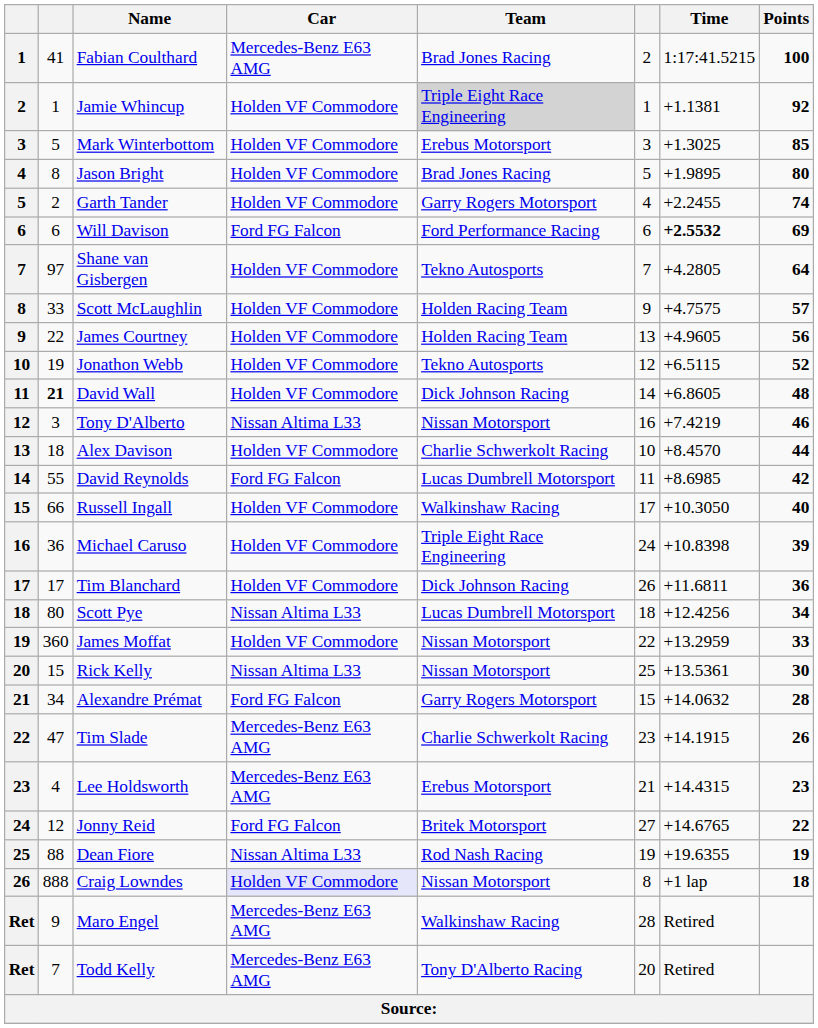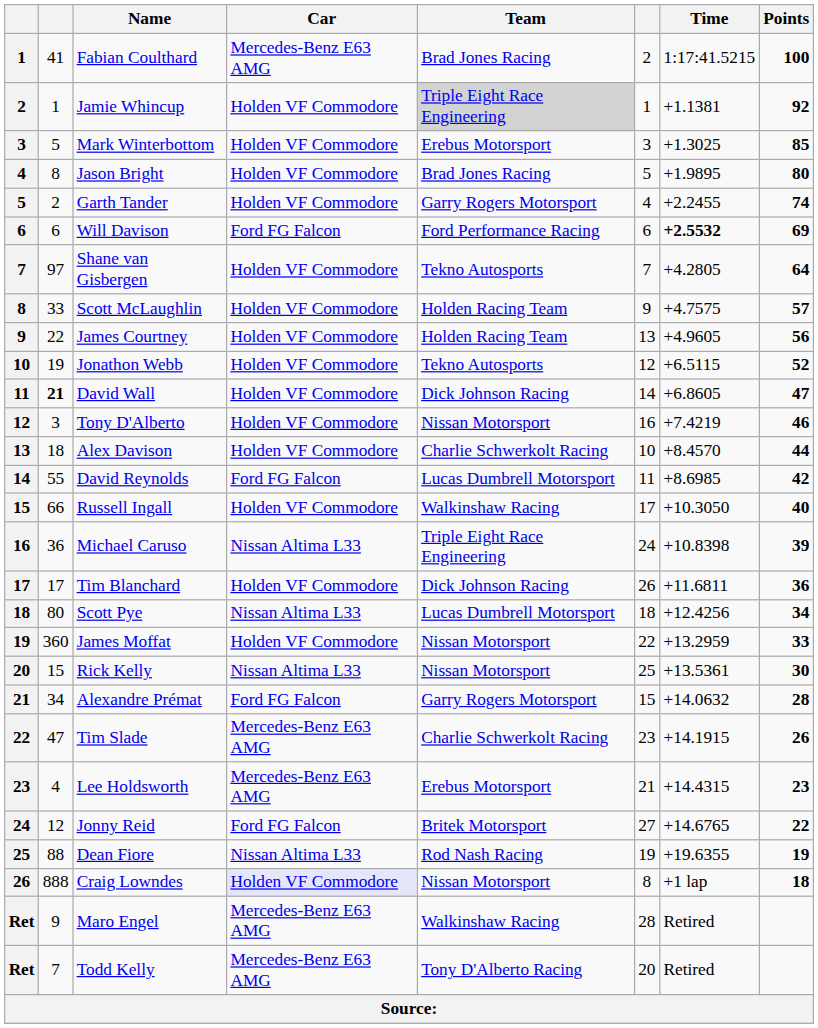 <table class="wikitable" width=67.5% style="font-size: 90%; max-width: 675px">
 <tr>
 <th></th>
 <th></th>
 <th>Name</th>
 <th>Car</th>
 <th>Team</th>
 <th></th>
 <th>Time</th>
 <th>Points</th>
 </tr>
 <tr>
 <th>1</th>
 <td align="center">41</td>
 <td> <a href='#'>Fabian Coulthard</a></td>
 <td><a href='#'>Mercedes-Benz E63 AMG</a></td>
 <td><a href='#'>Brad Jones Racing</a></td>
 <td align="center">2</td>
 <td>1:17:41.5215</td>
 <td align="right"><strong>100</strong></td>
 </tr>
 <tr>
 <th>2</th>
 <td align="center">1</td>
 <td> <a href='#'>Jamie Whincup</a></td>
 <td><a href='#'>Holden VF Commodore</a></td>
 <td style="background: lightgrey;"><a href='#'>Triple Eight Race Engineering</a></td>
 <td align="center">1</td>
 <td>+1.1381</td>
 <td align="right"><strong>92</strong></td>
 </tr>
 <tr>
 <th>3</th>
 <td align="center">5</td>
 <td> <a href='#'>Mark Winterbottom</a></td>
 <td><a href='#'>Holden VF Commodore</a></td>
 <td><a href='#'>Erebus Motorsport</a></td>
 <td align="center">3</td>
 <td>+1.3025</td>
 <td align="right"><strong>85</strong></td>
 </tr>
 <tr>
 <th>4</th>
 <td align="center">8</td>
 <td> <a href='#'>Jason Bright</a></td>
 <td><a href='#'>Holden VF Commodore</a></td>
 <td><a href='#'>Brad Jones Racing</a></td>
 <td align="center">5</td>
 <td>+1.9895</td>
 <td align="right"><strong>80</strong></td>
 </tr>
 <tr>
 <th>5</th>
 <td align="center">2</td>
 <td> <a href='#'>Garth Tander</a></td>
 <td><a href='#'>Holden VF Commodore</a></td>
 <td><a href='#'>Garry Rogers Motorsport</a></td>
 <td align="center">4</td>
 <td>+2.2455</td>
 <td align="right"><strong>74</strong></td>
 </tr>
 <tr>
 <th>6</th>
 <td align="center">6</td>
 <td> <a href='#'>Will Davison</a></td>
 <td><a href='#'>Ford FG Falcon</a></td>
 <td><a href='#'>Ford Performance Racing</a></td>
 <td align="center">6</td>
 <td><strong>+2.5532</strong></td>
 <td align="right"><strong>69</strong></td>
 </tr>
 <tr>
 <th>7</th>
 <td align="center">97</td>
 <td> <a href='#'>Shane van Gisbergen</a></td>
 <td><a href='#'>Holden VF Commodore</a></td>
 <td><a href='#'>Tekno Autosports</a></td>
 <td align="center">7</td>
 <td>+4.2805</td>
 <td align="right"><strong>64</strong></td>
 </tr>
 <tr>
 <th>8</th>
 <td align="center">33</td>
 <td> <a href='#'>Scott McLaughlin</a></td>
 <td><a href='#'>Holden VF Commodore</a></td>
 <td><a href='#'>Holden Racing Team</a></td>
 <td align="center">9</td>
 <td>+4.7575</td>
 <td align="right"><strong>57</strong></td>
 </tr>
 <tr>
 <th>9</th>
 <td align="center">22</td>
 <td> <a href='#'>James Courtney</a></td>
 <td><a href='#'>Holden VF Commodore</a></td>
 <td><a href='#'>Holden Racing Team</a></td>
 <td align="center">13</td>
 <td>+4.9605</td>
 <td align="right"><strong>56</strong></td>
 </tr>
 <tr>
 <th>10</th>
 <td align="center">19</td>
 <td> <a href='#'>Jonathon Webb</a></td>
 <td><a href='#'>Holden VF Commodore</a></td>
 <td><a href='#'>Tekno Autosports</a></td>
 <td align="center">12</td>
 <td>+6.5115</td>
 <td align="right"><strong>52</strong></td>
 </tr>
 <tr>
 <th>11</th>
 <td align="center"><strong>21</strong></td>
 <td> <a href='#'>David Wall</a></td>
 <td><a href='#'>Holden VF Commodore</a></td>
 <td><a href='#'>Dick Johnson Racing</a></td>
 <td align="center">14</td>
 <td>+6.8605</td>
-<td align="right"><strong>48</strong></td>
+<td align="right"><strong>47</strong></td>
 </tr>
 <tr>
 <th>12</th>
 <td align="center">3</td>
 <td> <a href='#'>Tony D'Alberto</a></td>
-<td><a href='#'>Nissan Altima L33</a></td>
+<td><a href='#'>Holden VF Commodore</a></td>
 <td><a href='#'>Nissan Motorsport</a></td>
 <td align="center">16</td>
 <td>+7.4219</td>
 <td align="right"><strong>46</strong></td>
 </tr>
 <tr>
 <th>13</th>
 <td align="center">18</td>
 <td> <a href='#'>Alex Davison</a></td>
 <td><a href='#'>Holden VF Commodore</a></td>
 <td><a href='#'>Charlie Schwerkolt Racing</a></td>
 <td align="center">10</td>
 <td>+8.4570</td>
 <td align="right"><strong>44</strong></td>
 </tr>
 <tr>
 <th>14</th>
 <td align="center">55</td>
 <td> <a href='#'>David Reynolds</a></td>
 <td><a href='#'>Ford FG Falcon</a></td>
 <td><a href='#'>Lucas Dumbrell Motorsport</a></td>
 <td align="center">11</td>
 <td>+8.6985</td>
 <td align="right"><strong>42</strong></td>
 </tr>
 <tr>
 <th>15</th>
 <td align="center">66</td>
 <td> <a href='#'>Russell Ingall</a></td>
 <td><a href='#'>Holden VF Commodore</a></td>
 <td><a href='#'>Walkinshaw Racing</a></td>
 <td align="center">17</td>
 <td>+10.3050</td>
 <td align="right"><strong>40</strong></td>
 </tr>
 <tr>
 <th>16</th>
 <td align="center">36</td>
 <td> <a href='#'>Michael Caruso</a></td>
-<td><a href='#'>Holden VF Commodore</a></td>
+<td><a href='#'>Nissan Altima L33</a></td>
 <td><a href='#'>Triple Eight Race Engineering</a></td>
 <td align="center">24</td>
 <td>+10.8398</td>
 <td align="right"><strong>39</strong></td>
 </tr>
 <tr>
 <th>17</th>
 <td align="center">17</td>
 <td> <a href='#'>Tim Blanchard</a></td>
 <td><a href='#'>Holden VF Commodore</a></td>
 <td><a href='#'>Dick Johnson Racing</a></td>
 <td align="center">26</td>
 <td>+11.6811</td>
 <td align="right"><strong>36</strong></td>
 </tr>
 <tr>
 <th>18</th>
 <td align="center">80</td>
 <td> <a href='#'>Scott Pye</a></td>
 <td><a href='#'>Nissan Altima L33</a></td>
 <td><a href='#'>Lucas Dumbrell Motorsport</a></td>
 <td align="center">18</td>
 <td>+12.4256</td>
 <td align="right"><strong>34</strong></td>
 </tr>
 <tr>
 <th>19</th>
 <td align="center">360</td>
 <td> <a href='#'>James Moffat</a></td>
 <td><a href='#'>Holden VF Commodore</a></td>
 <td><a href='#'>Nissan Motorsport</a></td>
 <td align="center">22</td>
 <td>+13.2959</td>
 <td align="right"><strong>33</strong></td>
 </tr>
 <tr>
 <th>20</th>
 <td align="center">15</td>
 <td> <a href='#'>Rick Kelly</a></td>
 <td><a href='#'>Nissan Altima L33</a></td>
 <td><a href='#'>Nissan Motorsport</a></td>
 <td align="center">25</td>
 <td>+13.5361</td>
 <td align="right"><strong>30</strong></td>
 </tr>
 <tr>
 <th>21</th>
 <td align="center">34</td>
 <td> <a href='#'>Alexandre Prémat</a></td>
 <td><a href='#'>Ford FG Falcon</a></td>
 <td><a href='#'>Garry Rogers Motorsport</a></td>
 <td align="center">15</td>
 <td>+14.0632</td>
 <td align="right"><strong>28</strong></td>
 </tr>
 <tr>
 <th>22</th>
 <td align="center">47</td>
 <td> <a href='#'>Tim Slade</a></td>
 <td><a href='#'>Mercedes-Benz E63 AMG</a></td>
 <td><a href='#'>Charlie Schwerkolt Racing</a></td>
 <td align="center">23</td>
 <td>+14.1915</td>
 <td align="right"><strong>26</strong></td>
 </tr>
 <tr>
 <th>23</th>
 <td align="center">4</td>
 <td> <a href='#'>Lee Holdsworth</a></td>
 <td><a href='#'>Mercedes-Benz E63 AMG</a></td>
 <td><a href='#'>Erebus Motorsport</a></td>
 <td align="center">21</td>
 <td>+14.4315</td>
 <td align="right"><strong>23</strong></td>
 </tr>
 <tr>
 <th>24</th>
 <td align="center">12</td>
 <td> <a href='#'>Jonny Reid</a></td>
 <td><a href='#'>Ford FG Falcon</a></td>
 <td><a href='#'>Britek Motorsport</a></td>
 <td align="center">27</td>
 <td>+14.6765</td>
 <td align="right"><strong>22</strong></td>
 </tr>
 <tr>
 <th>25</th>
 <td align="center">88</td>
 <td> <a href='#'>Dean Fiore</a></td>
 <td><a href='#'>Nissan Altima L33</a></td>
 <td><a href='#'>Rod Nash Racing</a></td>
 <td align="center">19</td>
 <td>+19.6355</td>
 <td align="right"><strong>19</strong></td>
 </tr>
 <tr>
 <th>26</th>
 <td align="center">888</td>
 <td> <a href='#'>Craig Lowndes</a></td>
 <td style="background: lavender;"><a href='#'>Holden VF Commodore</a></td>
 <td><a href='#'>Nissan Motorsport</a></td>
 <td align="center">8</td>
 <td>+1 lap</td>
 <td align="right"><strong>18</strong></td>
 </tr>
 <tr>
 <th>Ret</th>
 <td align="center">9</td>
 <td> <a href='#'>Maro Engel</a></td>
 <td><a href='#'>Mercedes-Benz E63 AMG</a></td>
 <td><a href='#'>Walkinshaw Racing</a></td>
 <td align="center">28</td>
 <td>Retired</td>
 <td></td>
 </tr>
 <tr>
 <th>Ret</th>
 <td align="center">7</td>
 <td> <a href='#'>Todd Kelly</a></td>
 <td><a href='#'>Mercedes-Benz E63 AMG</a></td>
 <td><a href='#'>Tony D'Alberto Racing</a></td>
 <td align="center">20</td>
 <td>Retired</td>
 <td></td>
 </tr>
 <tr>
 <th colspan="8">Source:</th>
 </tr>
 <tr>
 </tr>
 </table>
